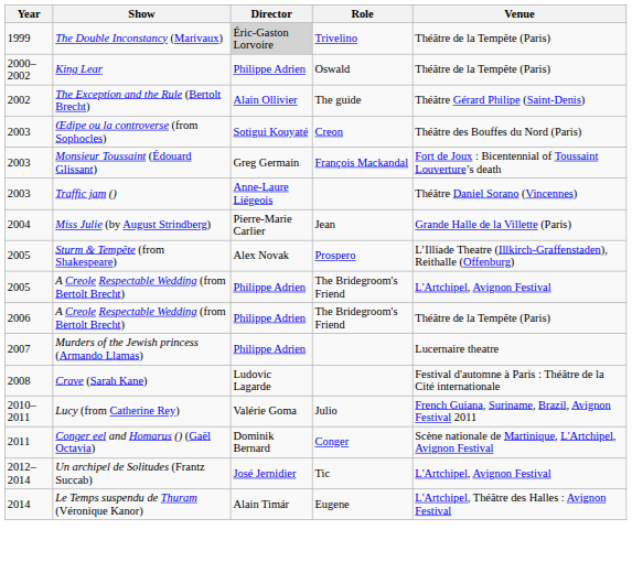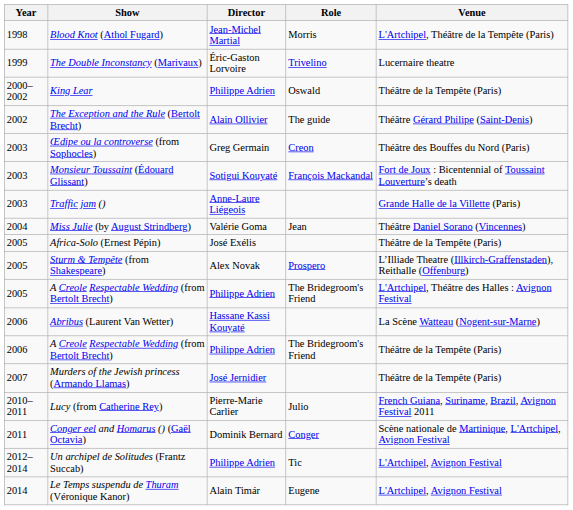 <table class="wikitable">
 <tr>
 <th>Year</th>
 <th>Show</th>
 <th>Director</th>
 <th>Role</th>
 <th>Venue</th>
 </tr>
 <tr>
+<td>1998</td>
+<td><em><a href='#'>Blood Knot</a></em> (<a href='#'>Athol Fugard</a>)</td>
+<td><a href='#'>Jean-Michel Martial</a></td>
+<td>Morris</td>
+<td><a href='#'>L'Artchipel</a>, Théâtre de la Tempête (Paris)</td>
+</tr>
+<tr>
 <td>1999</td>
 <td><em><a href='#'>The Double Inconstancy</a></em> (<a href='#'>Marivaux</a>)</td>
-<td style="background: lightgrey;">Éric-Gaston Lorvoire</td>
+<td>Éric-Gaston Lorvoire</td>
 <td><a href='#'>Trivelino</a></td>
-<td>Théâtre de la Tempête (Paris)</td>
+<td>Lucernaire theatre</td>
 </tr>
 <tr>
 <td>2000–2002</td>
 <td><em><a href='#'>King Lear</a></em></td>
 <td><a href='#'>Philippe Adrien</a></td>
 <td>Oswald</td>
 <td>Théâtre de la Tempête (Paris)</td>
 </tr>
 <tr>
 <td>2002</td>
 <td><em><a href='#'>The Exception and the Rule</a></em> (<a href='#'>Bertolt Brecht</a>)</td>
 <td><a href='#'>Alain Ollivier</a></td>
 <td>The guide</td>
 <td>Théâtre <a href='#'>Gérard Philipe</a> (<a href='#'>Saint-Denis</a>)</td>
 </tr>
 <tr>
 <td>2003</td>
 <td><em><a href='#'>Œdipe ou la controverse</a></em> (from <a href='#'>Sophocles</a>)</td>
-<td><a href='#'>Sotigui Kouyaté</a></td>
+<td>Greg Germain</td>
 <td><a href='#'>Creon</a></td>
 <td>Théâtre des Bouffes du Nord (Paris)</td>
 </tr>
 <tr>
 <td>2003</td>
 <td><em><a href='#'>Monsieur Toussaint</a></em> (<a href='#'>Édouard Glissant</a>)</td>
-<td>Greg Germain</td>
+<td><a href='#'>Sotigui Kouyaté</a></td>
 <td><a href='#'>François Mackandal</a></td>
 <td><a href='#'>Fort de Joux</a> : Bicentennial of <a href='#'>Toussaint Louverture</a>’s death</td>
 </tr>
 <tr>
 <td>2003</td>
 <td><em><a href='#'>Traffic jam</a> ()</em></td>
 <td><a href='#'>Anne-Laure Liégeois</a></td>
 <td></td>
-<td>Théâtre <a href='#'>Daniel Sorano</a> (<a href='#'>Vincennes</a>)</td>
+<td><a href='#'>Grande Halle de la Villette</a> (Paris)</td>
 </tr>
 <tr>
 <td>2004</td>
 <td><em><a href='#'>Miss Julie</a></em> (by <a href='#'>August Strindberg</a>)</td>
-<td>Pierre-Marie Carlier</td>
+<td>Valérie Goma</td>
 <td>Jean</td>
-<td><a href='#'>Grande Halle de la Villette</a> (Paris)</td>
+<td>Théâtre <a href='#'>Daniel Sorano</a> (<a href='#'>Vincennes</a>)</td>
+</tr>
+<tr>
+<td>2005</td>
+<td><em>Africa-Solo</em> (Ernest Pépin)</td>
+<td>José Exélis</td>
+<td></td>
+<td>Théâtre de la Tempête (Paris)</td>
 </tr>
 <tr>
 <td>2005</td>
 <td><em><a href='#'>Sturm & Tempête</a></em> (from <a href='#'>Shakespeare</a>)</td>
 <td>Alex Novak</td>
 <td><a href='#'>Prospero</a></td>
 <td>L’Illiade Theatre (<a href='#'>Illkirch-Graffenstaden</a>), Reithalle (<a href='#'>Offenburg</a>)</td>
 </tr>
 <tr>
 <td>2005</td>
 <td><em>A <a href='#'>Creole</a> <a href='#'>Respectable Wedding</a></em> (from <a href='#'>Bertolt Brecht</a>)</td>
 <td><a href='#'>Philippe Adrien</a></td>
 <td>The Bridegroom's Friend</td>
-<td><a href='#'>L'Artchipel</a>, <a href='#'>Avignon Festival</a></td>
+<td><a href='#'>L'Artchipel</a>, Théâtre des Halles : <a href='#'>Avignon Festival</a></td>
+</tr>
+<tr>
+<td>2006</td>
+<td><em><a href='#'>Abribus</a></em> (Laurent Van Wetter)</td>
+<td><a href='#'>Hassane Kassi Kouyaté</a></td>
+<td></td>
+<td>La Scène <a href='#'>Watteau</a> (<a href='#'>Nogent-sur-Marne</a>)</td>
 </tr>
 <tr>
 <td>2006</td>
 <td><em>A <a href='#'>Creole</a> <a href='#'>Respectable Wedding</a></em> (from <a href='#'>Bertolt Brecht</a>)</td>
 <td><a href='#'>Philippe Adrien</a></td>
 <td>The Bridegroom's Friend</td>
 <td>Théâtre de la Tempête (Paris)</td>
 </tr>
 <tr>
 <td>2007</td>
 <td><em>Murders of the Jewish princess</em> (<a href='#'>Armando Llamas</a>)</td>
-<td><a href='#'>Philippe Adrien</a></td>
+<td><a href='#'>José Jernidier</a></td>
 <td></td>
-<td>Lucernaire theatre</td>
-</tr>
-<tr>
-<td>2008</td>
-<td><em><a href='#'>Crave</a></em> (<a href='#'>Sarah Kane</a>)</td>
-<td>Ludovic Lagarde</td>
-<td></td>
-<td>Festival d'automne à Paris : Théâtre de la Cité internationale</td>
+<td>Théâtre de la Tempête (Paris)</td>
 </tr>
 <tr>
 <td>2010–2011</td>
 <td><em>Lucy</em> (from <a href='#'>Catherine Rey</a>)</td>
-<td>Valérie Goma</td>
+<td>Pierre-Marie Carlier</td>
 <td>Julio</td>
 <td><a href='#'>French Guiana</a>, <a href='#'>Suriname</a>, <a href='#'>Brazil</a>, <a href='#'>Avignon Festival</a> 2011</td>
 </tr>
 <tr>
 <td>2011</td>
 <td><em><a href='#'>Conger eel</a> and <a href='#'>Homarus</a> ()</em> (<a href='#'>Gaël Octavia</a>)</td>
 <td>Dominik Bernard</td>
 <td><a href='#'>Conger</a></td>
 <td>Scène nationale de <a href='#'>Martinique</a>, <a href='#'>L'Artchipel</a>, <a href='#'>Avignon Festival</a></td>
 </tr>
 <tr>
 <td>2012–2014</td>
 <td><em>Un archipel de Solitudes</em> (Frantz Succab)</td>
-<td><a href='#'>José Jernidier</a></td>
+<td><a href='#'>Philippe Adrien</a></td>
 <td>Tic</td>
 <td><a href='#'>L'Artchipel</a>, <a href='#'>Avignon Festival</a></td>
 </tr>
 <tr>
 <td>2014</td>
 <td><em>Le Temps suspendu de <a href='#'>Thuram</a></em> (Véronique Kanor)</td>
 <td>Alain Timár</td>
 <td>Eugene</td>
-<td><a href='#'>L'Artchipel</a>, Théâtre des Halles : <a href='#'>Avignon Festival</a></td>
+<td><a href='#'>L'Artchipel</a>, <a href='#'>Avignon Festival</a></td>
 </tr>
 </table>
